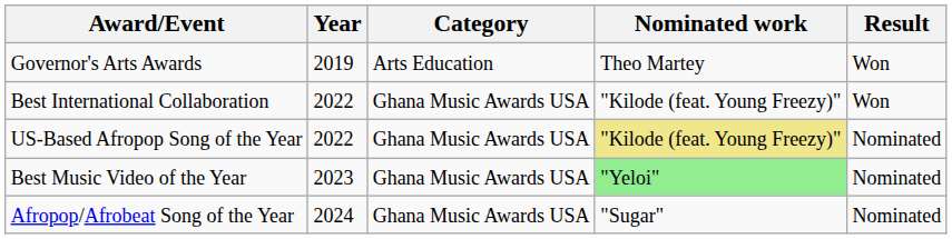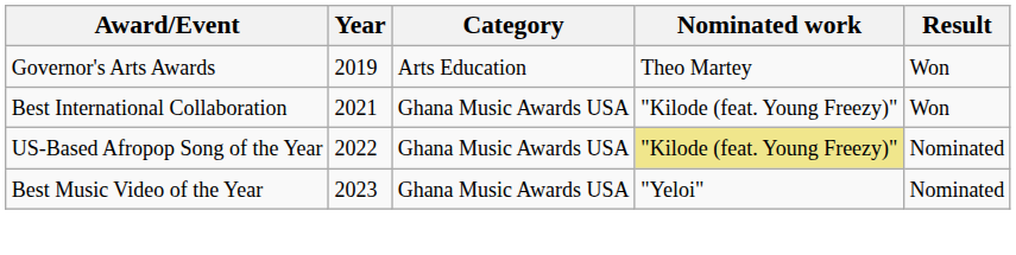 <table class="wikitable">
 <tr>
 <th>Award/Event</th>
 <th>Year</th>
 <th>Category</th>
 <th>Nominated work</th>
 <th>Result</th>
 </tr>
 <tr>
 <td><small>Governor's Arts Awards</small></td>
 <td><small>2019</small></td>
 <td><small>Arts Education</small></td>
 <td><small>Theo Martey</small></td>
 <td><small>Won</small></td>
 </tr>
 <tr>
 <td><small>Best International Collaboration</small></td>
-<td><small>2022</small></td>
+<td><small>2021</small></td>
 <td><small>Ghana Music Awards USA</small></td>
 <td><small>"Kilode (feat. Young Freezy)"</small></td>
 <td><small>Won</small></td>
 </tr>
 <tr>
 <td><small>US-Based Afropop Song of the Year</small></td>
 <td><small>2022</small></td>
 <td><small>Ghana Music Awards USA</small></td>
 <td style="background: khaki;"><small>"Kilode (feat. Young Freezy)"</small></td>
 <td><small>Nominated</small></td>
 </tr>
 <tr>
 <td><small>Best Music Video of the Year</small></td>
 <td><small>2023</small></td>
 <td><small>Ghana Music Awards USA</small></td>
-<td style="background: lightgreen;"><small>"Yeloi"</small></td>
-<td><small>Nominated</small></td>
-</tr>
-<tr>
-<td><small><a href='#'>Afropop</a>/<a href='#'>Afrobeat</a> Song of the Year</small></td>
-<td><small>2024</small></td>
-<td><small>Ghana Music Awards USA</small></td>
-<td><small>"Sugar"</small></td>
+<td><small>"Yeloi"</small></td>
 <td><small>Nominated</small></td>
 </tr>
 </table>
